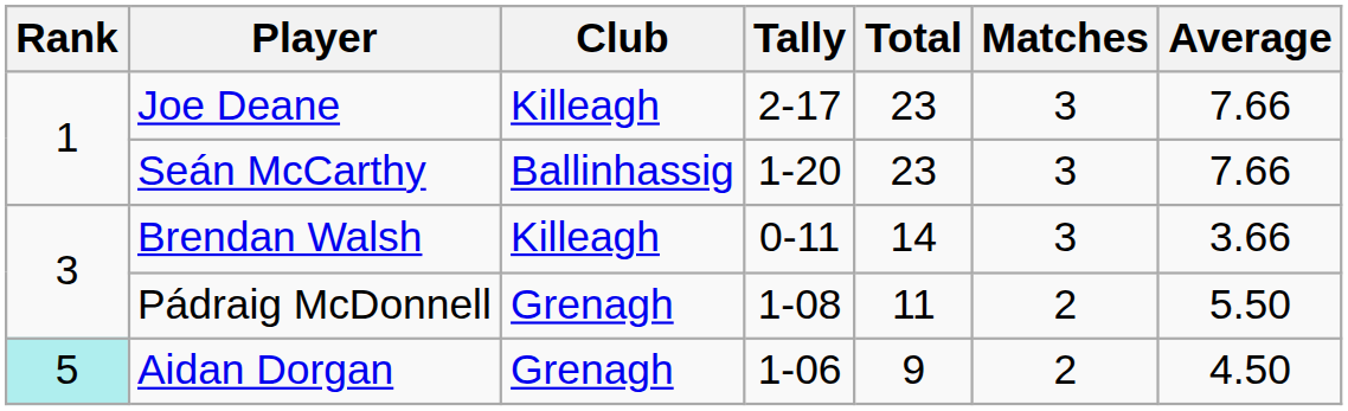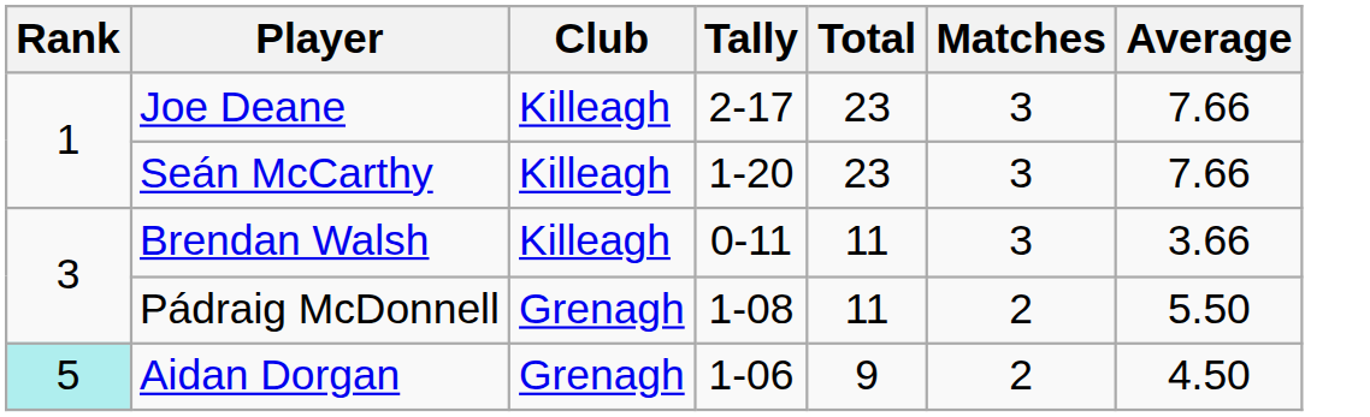 <table class="wikitable">
 <tr>
 <th>Rank</th>
 <th>Player</th>
 <th>Club</th>
 <th>Tally</th>
 <th>Total</th>
 <th>Matches</th>
 <th>Average</th>
 </tr>
 <tr>
 <td rowspan="2" style="text-align:center;">1</td>
 <td><a href='#'>Joe Deane</a></td>
 <td><a href='#'>Killeagh</a></td>
 <td align=center>2-17</td>
 <td align=center>23</td>
 <td align=center>3</td>
 <td align=center>7.66</td>
 </tr>
 <tr>
 <td><a href='#'>Seán McCarthy</a></td>
-<td><a href='#'>Ballinhassig</a></td>
+<td><a href='#'>Killeagh</a></td>
 <td align=center>1-20</td>
 <td align=center>23</td>
 <td align=center>3</td>
 <td align=center>7.66</td>
 </tr>
 <tr>
 <td rowspan="2" style="text-align:center;">3</td>
 <td><a href='#'>Brendan Walsh</a></td>
 <td><a href='#'>Killeagh</a></td>
 <td align=center>0-11</td>
-<td align=center>14</td>
+<td align=center>11</td>
 <td align=center>3</td>
 <td align=center>3.66</td>
 </tr>
 <tr>
 <td>Pádraig McDonnell</td>
 <td><a href='#'>Grenagh</a></td>
 <td align=center>1-08</td>
 <td align=center>11</td>
 <td align=center>2</td>
 <td align=center>5.50</td>
 </tr>
 <tr>
 <td rowspan="1" style="background: paleturquoise; text-align:center;">5</td>
 <td><a href='#'>Aidan Dorgan</a></td>
 <td><a href='#'>Grenagh</a></td>
 <td align=center>1-06</td>
 <td align=center>9</td>
 <td align=center>2</td>
 <td align=center>4.50</td>
 </tr>
 </table>
